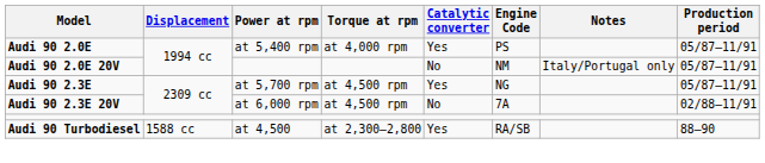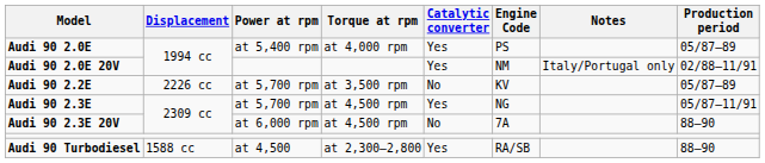 <table class="wikitable" style="font-size:92%;">
 <tr>
 <th>Model</th>
 <th><a href='#'>Displacement</a></th>
 <th>Power at rpm</th>
 <th>Torque at rpm</th>
 <th><a href='#'>Catalytic<br>converter</a></th>
 <th>Engine<br>Code</th>
 <th>Notes</th>
 <th>Production<br>period</th>
 </tr>
 <tr>
 <td><strong>Audi 90 2.0E</strong></td>
 <td style="text-align:center;" rowspan="2">1994 cc</td>
 <td> at 5,400 rpm</td>
 <td> at 4,000 rpm</td>
 <td>Yes</td>
 <td>PS</td>
 <td></td>
-<td>05/87–11/91</td>
+<td>05/87–89</td>
 </tr>
 <tr>
 <td><strong>Audi 90 2.0E 20V</strong></td>
 <td></td>
 <td></td>
-<td>No</td>
+<td>Yes</td>
 <td>NM</td>
 <td>Italy/Portugal only</td>
-<td>05/87–11/91</td>
+<td>02/88–11/91</td>
+</tr>
+<tr>
+<td><strong>Audi 90 2.2E</strong></td>
+<td style="text-align:center;">2226 cc</td>
+<td> at 5,700 rpm</td>
+<td> at 3,500 rpm</td>
+<td>No</td>
+<td>KV</td>
+<td></td>
+<td>05/87–89</td>
 </tr>
 <tr>
 <td><strong>Audi 90 2.3E</strong></td>
 <td style="text-align:center;" rowspan="2">2309 cc</td>
 <td> at 5,700 rpm</td>
 <td> at 4,500 rpm</td>
 <td>Yes</td>
 <td>NG</td>
 <td></td>
 <td>05/87–11/91</td>
 </tr>
 <tr>
 <td><strong>Audi 90 2.3E 20V</strong></td>
 <td> at 6,000 rpm</td>
 <td> at 4,500 rpm</td>
 <td>No</td>
 <td>7A</td>
 <td></td>
-<td>02/88–11/91</td>
+<td>88–90</td>
 </tr>
 <tr>
 <td colspan="8"></td>
 </tr>
 <tr>
 <td><strong>Audi 90 Turbodiesel</strong></td>
 <td>1588 cc</td>
 <td> at 4,500</td>
 <td> at 2,300–2,800</td>
 <td>Yes</td>
 <td>RA/SB</td>
 <td></td>
 <td>88–90</td>
 </tr>
 </table>
